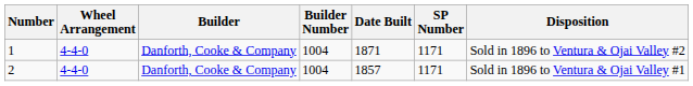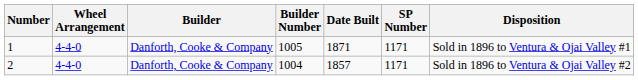 <table class="wikitable">
 <tr>
 <th>Number</th>
 <th>Wheel<br>Arrangement</th>
 <th>Builder</th>
 <th>Builder<br>Number</th>
 <th>Date Built</th>
 <th>SP<br>Number</th>
 <th>Disposition</th>
 </tr>
 <tr>
 <td>1</td>
 <td><a href='#'>4-4-0</a></td>
 <td><a href='#'>Danforth, Cooke & Company</a></td>
-<td>1004</td>
+<td>1005</td>
 <td>1871</td>
 <td>1171</td>
-<td>Sold in 1896 to <a href='#'>Ventura & Ojai Valley</a> #2</td>
+<td>Sold in 1896 to <a href='#'>Ventura & Ojai Valley</a> #1</td>
 </tr>
 <tr>
 <td>2</td>
 <td><a href='#'>4-4-0</a></td>
 <td><a href='#'>Danforth, Cooke & Company</a></td>
 <td>1004</td>
 <td>1857</td>
 <td>1171</td>
-<td>Sold in 1896 to <a href='#'>Ventura & Ojai Valley</a> #1</td>
+<td>Sold in 1896 to <a href='#'>Ventura & Ojai Valley</a> #2</td>
 </tr>
 </table>
